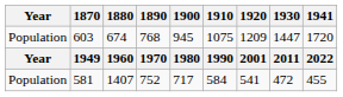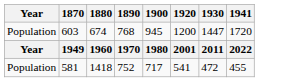 <table class="wikitable">
 <tr>
 <th>Year</th>
 <th>1870</th>
 <th>1880</th>
 <th>1890</th>
 <th>1900</th>
-<th>1910</th>
 <th>1920</th>
 <th>1930</th>
 <th>1941</th>
 </tr>
 <tr>
 <td>Population</td>
 <td>603</td>
 <td>674</td>
 <td>768</td>
 <td>945</td>
-<td>1075</td>
-<td>1209</td>
+<td>1200</td>
 <td>1447</td>
 <td>1720</td>
 </tr>
 <tr>
 <th>Year</th>
 <th>1949</th>
 <th>1960</th>
 <th>1970</th>
 <th>1980</th>
-<th>1990</th>
 <th>2001</th>
 <th>2011</th>
 <th>2022</th>
 </tr>
 <tr>
 <td>Population</td>
 <td>581</td>
-<td>1407</td>
+<td>1418</td>
 <td>752</td>
 <td>717</td>
-<td>584</td>
 <td>541</td>
 <td>472</td>
 <td>455</td>
 </tr>
 </table>
